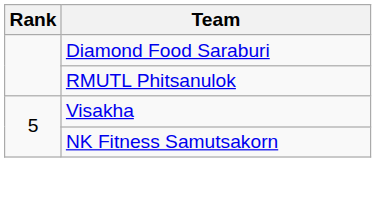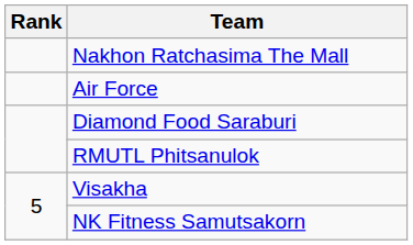 <table class="wikitable" style="text-align: center;">
 <tr>
 <th width=40>Rank</th>
 <th width=250>Team</th>
+</tr>
+<tr>
+<td></td>
+<td align=left> <a href='#'>Nakhon Ratchasima The Mall</a></td>
+</tr>
+<tr>
+<td></td>
+<td align=left> <a href='#'>Air Force</a></td>
 </tr>
 <tr>
 <td rowspan=2></td>
 <td align=left> <a href='#'>Diamond Food Saraburi</a></td>
 </tr>
 <tr>
 <td align=left> <a href='#'>RMUTL Phitsanulok</a></td>
 </tr>
 <tr>
 <td rowspan=2>5</td>
 <td align=left> <a href='#'>Visakha</a></td>
 </tr>
 <tr>
 <td align=left> <a href='#'>NK Fitness Samutsakorn</a></td>
 </tr>
 </table>
